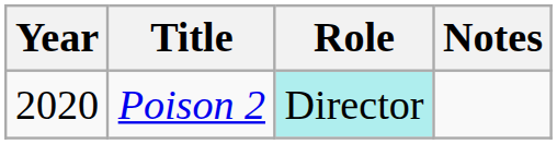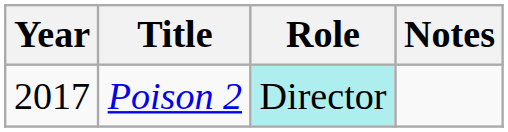 <table class="wikitable">
 <tr>
 <th>Year</th>
 <th>Title</th>
 <th>Role</th>
 <th>Notes</th>
 </tr>
 <tr>
-<td>2020</td>
+<td>2017</td>
 <td><em><a href='#'>Poison 2</a></em></td>
 <td style="background: paleturquoise;">Director</td>
 <td></td>
 </tr>
 </table>
